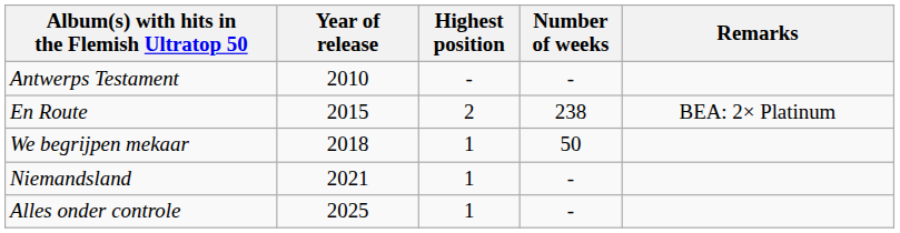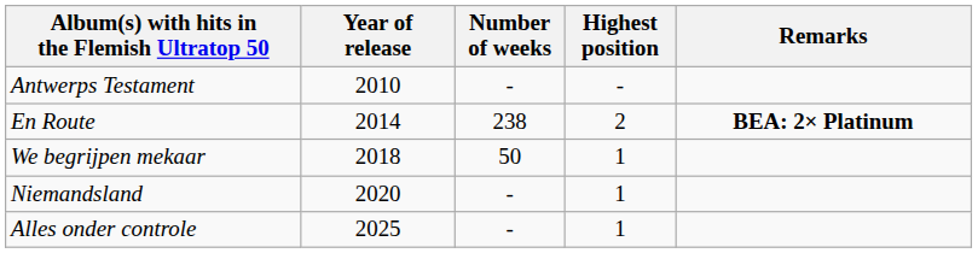 <table class="wikitable" style="text-align: center">
 <tr>
 <th style="width:200px;">Album(s) with hits in<br> the Flemish <a href='#'>Ultratop 50</a></th>
 <th style="width:100px;">Year of<br>release</th>
+<th style="width:70px;">Number<br>of weeks</th>
 <th style="width:70px;">Highest<br>position</th>
-<th style="width:70px;">Number<br>of weeks</th>
 <th style="width:200px;">Remarks</th>
 </tr>
 <tr>
 <td align="left"><em>Antwerps Testament</em></td>
 <td>2010</td>
 <td>-</td>
 <td>-</td>
 <td></td>
 </tr>
 <tr>
 <td align="left"><em>En Route</em></td>
-<td>2015</td>
+<td>2014</td>
+<td>238</td>
 <td>2</td>
-<td>238</td>
-<td>BEA: 2× Platinum</td>
+<td><strong>BEA: 2× Platinum</strong></td>
 </tr>
 <tr>
 <td align="left"><em>We begrijpen mekaar</em></td>
 <td>2018</td>
+<td>50</td>
 <td>1</td>
-<td>50</td>
 <td></td>
 </tr>
 <tr>
 <td align="left"><em>Niemandsland</em></td>
-<td>2021</td>
+<td>2020</td>
+<td>-</td>
 <td>1</td>
-<td>-</td>
 <td></td>
 </tr>
 <tr>
 <td align="left"><em>Alles onder controle</em></td>
 <td>2025</td>
+<td>-</td>
 <td>1</td>
-<td>-</td>
 <td></td>
 </tr>
 </table>
